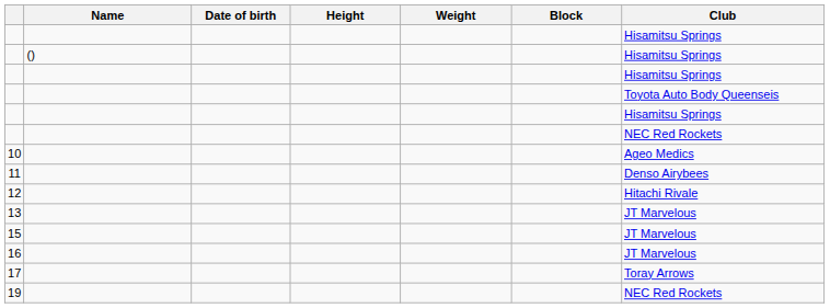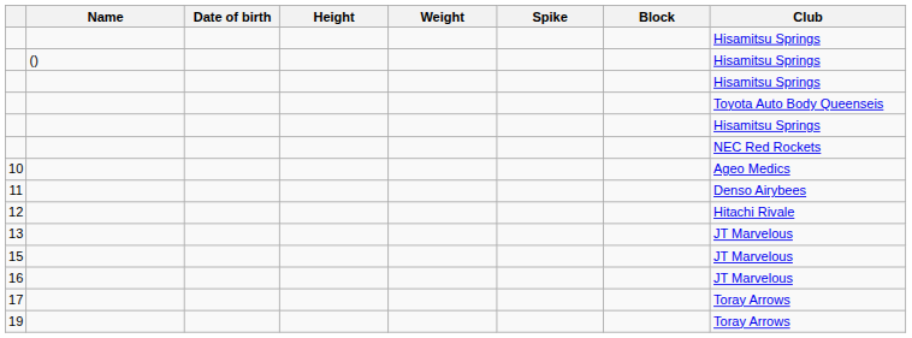 <table class="wikitable sortable" style="font-size:80%; text-align:center;">
 <tr>
 <th></th>
 <th style="width:14em">Name</th>
 <th style="width:8em">Date of birth</th>
 <th style="width:9em">Height</th>
 <th style="width:9em">Weight</th>
+<th style="width:9em">Spike</th>
 <th style="width:9em">Block</th>
 <th style="width:17em">Club</th>
 </tr>
 <tr>
 <td></td>
 <td style="text-align:left"></td>
 <td style="text-align:right"></td>
+<td></td>
 <td></td>
 <td></td>
 <td></td>
 <td style="text-align:left"> <a href='#'>Hisamitsu Springs</a></td>
 </tr>
 <tr>
 <td></td>
 <td style="text-align:left"> ()</td>
 <td style="text-align:right"></td>
 <td></td>
 <td></td>
 <td></td>
+<td></td>
 <td style="text-align:left"> <a href='#'>Hisamitsu Springs</a></td>
 </tr>
 <tr>
 <td></td>
 <td style="text-align:left"></td>
 <td style="text-align:right"></td>
+<td></td>
 <td></td>
 <td></td>
 <td></td>
 <td style="text-align:left"> <a href='#'>Hisamitsu Springs</a></td>
 </tr>
 <tr>
 <td></td>
 <td style="text-align:left"></td>
 <td style="text-align:right"></td>
 <td></td>
 <td></td>
 <td></td>
+<td></td>
 <td style="text-align:left"> <a href='#'>Toyota Auto Body Queenseis</a></td>
 </tr>
 <tr>
 <td></td>
 <td style="text-align:left"></td>
 <td style="text-align:right"></td>
+<td></td>
 <td></td>
 <td></td>
 <td></td>
 <td style="text-align:left"> <a href='#'>Hisamitsu Springs</a></td>
 </tr>
 <tr>
 <td></td>
 <td style="text-align:left"></td>
 <td style="text-align:right"></td>
 <td></td>
 <td></td>
 <td></td>
+<td></td>
 <td style="text-align:left"> <a href='#'>NEC Red Rockets</a></td>
 </tr>
 <tr>
 <td>10</td>
 <td style="text-align:left"></td>
 <td style="text-align:right"></td>
+<td></td>
 <td></td>
 <td></td>
 <td></td>
 <td style="text-align:left"> <a href='#'>Ageo Medics</a></td>
 </tr>
 <tr>
 <td>11</td>
 <td style="text-align:left"></td>
 <td style="text-align:right"></td>
 <td></td>
 <td></td>
 <td></td>
+<td></td>
 <td style="text-align:left"> <a href='#'>Denso Airybees</a></td>
 </tr>
 <tr>
 <td>12</td>
 <td style="text-align:left"></td>
 <td style="text-align:right"></td>
+<td></td>
 <td></td>
 <td></td>
 <td></td>
 <td style="text-align:left"> <a href='#'>Hitachi Rivale</a></td>
 </tr>
 <tr>
 <td>13</td>
 <td style="text-align:left"></td>
 <td style="text-align:right"></td>
 <td></td>
 <td></td>
 <td></td>
+<td></td>
 <td style="text-align:left"> <a href='#'>JT Marvelous</a></td>
 </tr>
 <tr>
 <td>15</td>
 <td style="text-align:left"></td>
 <td style="text-align:right"></td>
+<td></td>
 <td></td>
 <td></td>
 <td></td>
 <td style="text-align:left"> <a href='#'>JT Marvelous</a></td>
 </tr>
 <tr>
 <td>16</td>
 <td style="text-align:left"></td>
 <td style="text-align:right"></td>
 <td></td>
 <td></td>
 <td></td>
+<td></td>
 <td style="text-align:left"> <a href='#'>JT Marvelous</a></td>
 </tr>
 <tr>
 <td>17</td>
 <td style="text-align:left"></td>
 <td style="text-align:right"></td>
+<td></td>
 <td></td>
 <td></td>
 <td></td>
 <td style="text-align:left"> <a href='#'>Toray Arrows</a></td>
 </tr>
 <tr>
 <td>19</td>
 <td style="text-align:left"></td>
 <td style="text-align:right"></td>
 <td></td>
 <td></td>
 <td></td>
-<td style="text-align:left"> <a href='#'>NEC Red Rockets</a></td>
+<td></td>
+<td style="text-align:left"> <a href='#'>Toray Arrows</a></td>
 </tr>
 </table>
